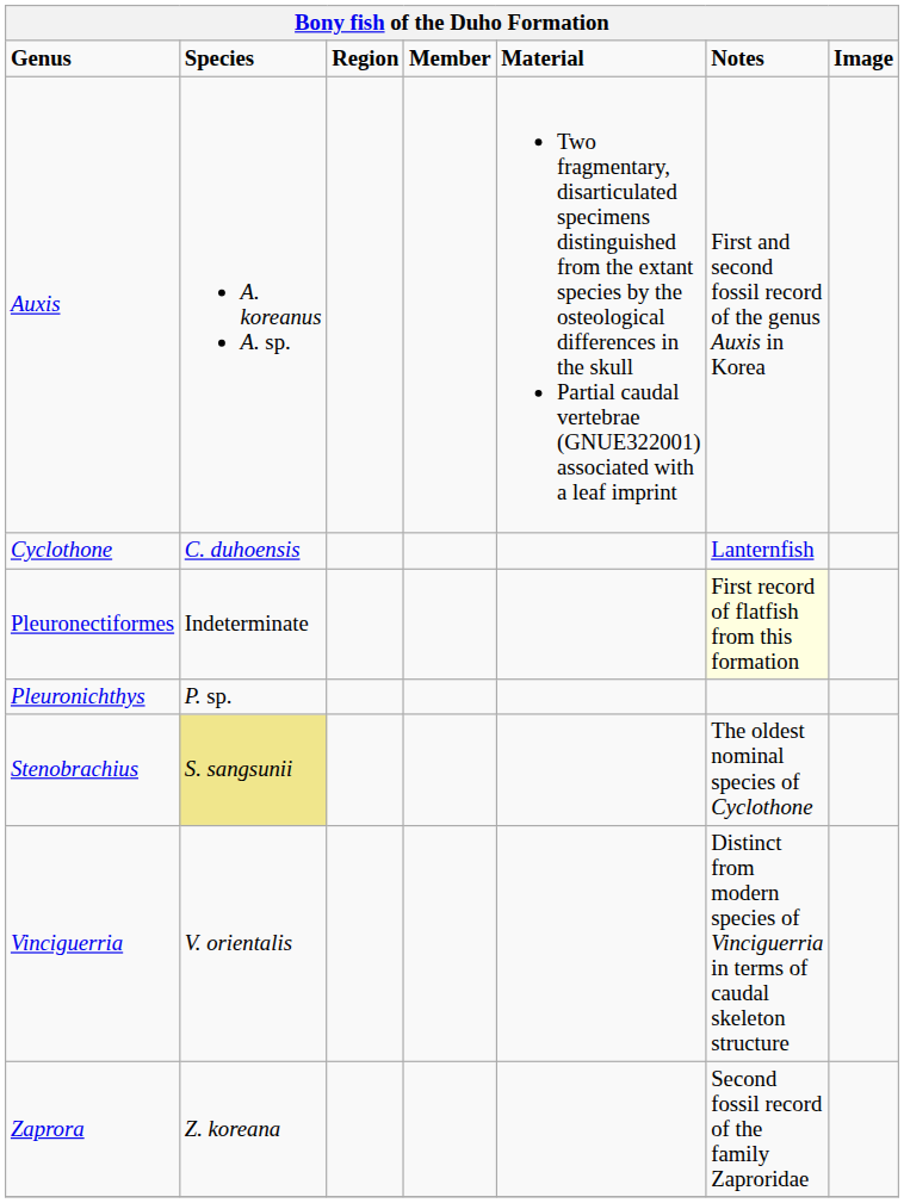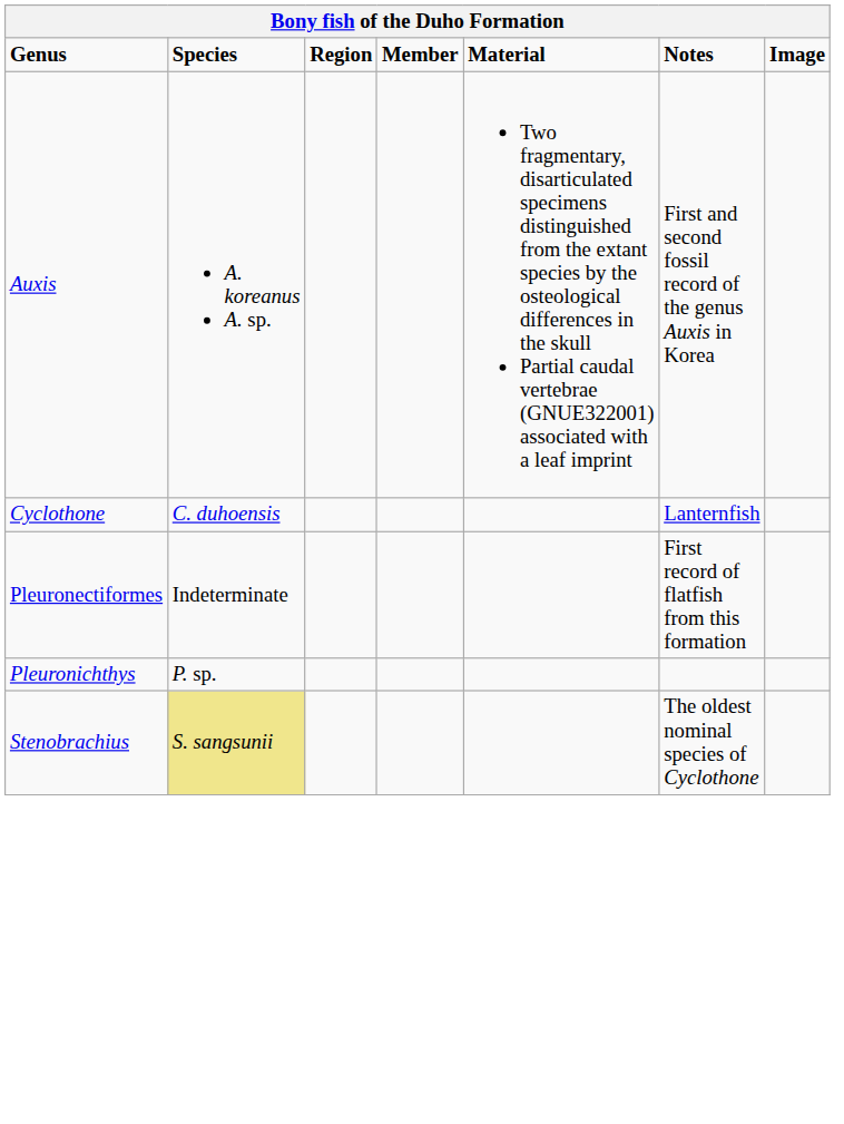 <table class="wikitable">
 <tr>
 <th colspan="7"><a href='#'>Bony fish</a> of the Duho Formation</th>
 </tr>
 <tr>
 <td><strong>Genus</strong></td>
 <td><strong>Species</strong></td>
 <td><strong>Region</strong></td>
 <td><strong>Member</strong></td>
 <td><strong>Material</strong></td>
 <td><strong>Notes</strong></td>
 <td><strong>Image</strong></td>
 </tr>
 <tr>
 <td><em><a href='#'>Auxis</a></em></td>
 <td><br><ul><li><em>A. koreanus</em></li><li><em>A.</em> sp.</li></ul></td>
 <td></td>
 <td></td>
 <td><br><ul><li>Two fragmentary, disarticulated specimens distinguished from the extant species by the osteological differences in the skull</li><li>Partial caudal vertebrae (GNUE322001) associated with a leaf imprint</li></ul></td>
 <td>First and second fossil record of the genus <em>Auxis</em> in Korea</td>
 <td></td>
 </tr>
 <tr>
 <td><em><a href='#'>Cyclothone</a></em></td>
 <td><em><a href='#'>C. duhoensis</a></em></td>
 <td></td>
 <td></td>
 <td></td>
 <td><a href='#'>Lanternfish</a></td>
 <td></td>
 </tr>
 <tr>
 <td><a href='#'>Pleuronectiformes</a></td>
 <td>Indeterminate</td>
 <td></td>
 <td></td>
 <td></td>
-<td style="background: lightyellow;">First record of flatfish from this formation</td>
+<td>First record of flatfish from this formation</td>
 <td></td>
 </tr>
 <tr>
 <td><em><a href='#'>Pleuronichthys</a></em></td>
 <td><em>P.</em> sp.</td>
 <td></td>
 <td></td>
 <td></td>
 <td></td>
 <td></td>
 </tr>
 <tr>
 <td><em><a href='#'>Stenobrachius</a></em></td>
 <td style="background: khaki;"><em>S. sangsunii</em></td>
 <td></td>
 <td></td>
 <td></td>
 <td>The oldest nominal species of <em>Cyclothone</em></td>
 <td></td>
 </tr>
 <tr>
-<td><em><a href='#'>Vinciguerria</a></em></td>
-<td><em>V. orientalis</em></td>
-<td></td>
-<td></td>
-<td></td>
-<td>Distinct from modern species of <em>Vinciguerria</em> in terms of caudal skeleton structure</td>
-<td></td>
-</tr>
-<tr>
-<td><em><a href='#'>Zaprora</a></em></td>
-<td><em>Z. koreana</em></td>
-<td></td>
-<td></td>
-<td></td>
-<td>Second fossil record of the family Zaproridae</td>
-<td></td>
-</tr>
-<tr>
 </tr>
 </table>
